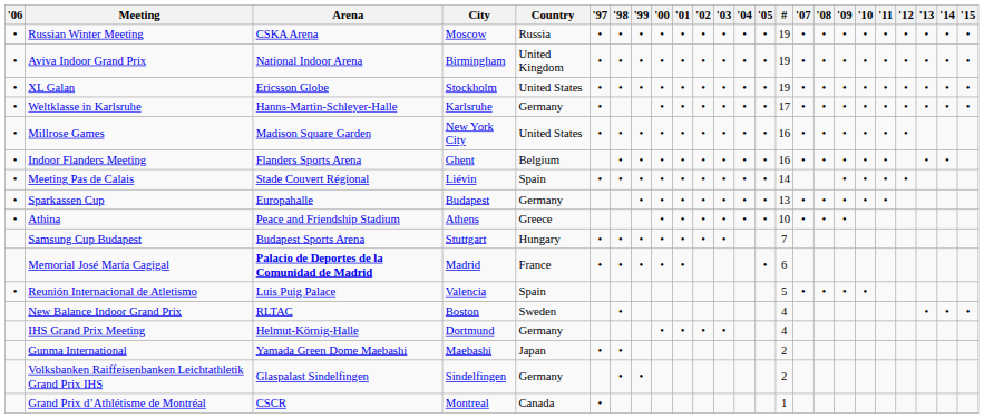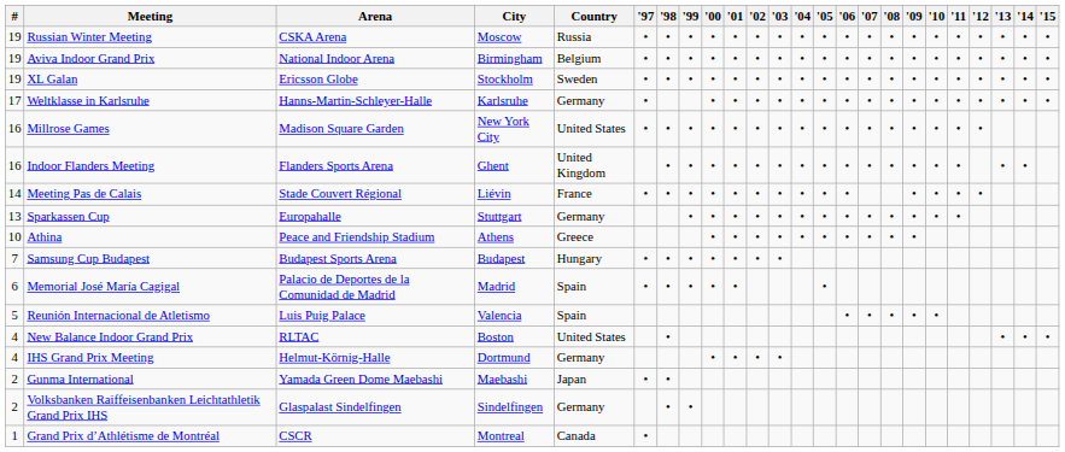 <table class="wikitable sortable" style="text-align:center; float:center; font-size:95%">
 <tr>
-<th class=unsortable>'06</th>
+<th>#</th>
 <th>Meeting</th>
 <th>Arena</th>
 <th>City</th>
 <th>Country</th>
 <th class=unsortable>'97</th>
 <th class=unsortable>'98</th>
 <th class=unsortable>'99</th>
 <th class=unsortable>'00</th>
 <th class=unsortable>'01</th>
 <th class=unsortable>'02</th>
 <th class=unsortable>'03</th>
 <th class=unsortable>'04</th>
 <th class=unsortable>'05</th>
-<th>#</th>
+<th class=unsortable>'06</th>
 <th class=unsortable>'07</th>
 <th class=unsortable>'08</th>
 <th class=unsortable>'09</th>
 <th class=unsortable>'10</th>
 <th class=unsortable>'11</th>
 <th class=unsortable>'12</th>
 <th class=unsortable>'13</th>
 <th class=unsortable>'14</th>
 <th class=unsortable>'15</th>
 </tr>
 <tr>
-<td>•</td>
+<td>19</td>
 <td align=left><a href='#'>Russian Winter Meeting</a></td>
 <td align=left><a href='#'>CSKA Arena</a></td>
 <td align=left><a href='#'>Moscow</a></td>
 <td align=left>Russia</td>
 <td>•</td>
 <td>•</td>
 <td>•</td>
 <td>•</td>
 <td>•</td>
 <td>•</td>
 <td>•</td>
 <td>•</td>
 <td>•</td>
-<td>19</td>
+<td>•</td>
 <td>•</td>
 <td>•</td>
 <td>•</td>
 <td>•</td>
 <td>•</td>
 <td>•</td>
 <td>•</td>
 <td>•</td>
 <td>•</td>
 </tr>
 <tr>
-<td>•</td>
+<td>19</td>
 <td align=left><a href='#'>Aviva Indoor Grand Prix</a></td>
 <td align=left><a href='#'>National Indoor Arena</a></td>
 <td align=left><a href='#'>Birmingham</a></td>
-<td align=left>United Kingdom</td>
+<td align=left>Belgium</td>
 <td>•</td>
 <td>•</td>
 <td>•</td>
 <td>•</td>
 <td>•</td>
 <td>•</td>
 <td>•</td>
 <td>•</td>
 <td>•</td>
-<td>19</td>
+<td>•</td>
 <td>•</td>
 <td>•</td>
 <td>•</td>
 <td>•</td>
 <td>•</td>
 <td>•</td>
 <td>•</td>
 <td>•</td>
 <td>•</td>
 </tr>
 <tr>
-<td>•</td>
+<td>19</td>
 <td align=left><a href='#'>XL Galan</a></td>
 <td align=left><a href='#'>Ericsson Globe</a></td>
 <td align=left><a href='#'>Stockholm</a></td>
-<td align=left>United States</td>
+<td align=left>Sweden</td>
 <td>•</td>
 <td>•</td>
 <td>•</td>
 <td>•</td>
 <td>•</td>
 <td>•</td>
 <td>•</td>
 <td>•</td>
 <td>•</td>
-<td>19</td>
+<td>•</td>
 <td>•</td>
 <td>•</td>
 <td>•</td>
 <td>•</td>
 <td>•</td>
 <td>•</td>
 <td>•</td>
 <td>•</td>
 <td>•</td>
 </tr>
 <tr>
-<td>•</td>
+<td>17</td>
 <td align=left><a href='#'>Weltklasse in Karlsruhe</a></td>
 <td align=left><a href='#'>Hanns-Martin-Schleyer-Halle</a></td>
 <td align=left><a href='#'>Karlsruhe</a></td>
 <td align=left>Germany</td>
 <td>•</td>
 <td></td>
 <td></td>
 <td>•</td>
 <td>•</td>
 <td>•</td>
 <td>•</td>
 <td>•</td>
 <td>•</td>
-<td>17</td>
+<td>•</td>
 <td>•</td>
 <td>•</td>
 <td>•</td>
 <td>•</td>
 <td>•</td>
 <td>•</td>
 <td>•</td>
 <td>•</td>
 <td>•</td>
 </tr>
 <tr>
-<td>•</td>
+<td>16</td>
 <td align=left><a href='#'>Millrose Games</a></td>
 <td align=left><a href='#'>Madison Square Garden</a></td>
 <td align=left><a href='#'>New York City</a></td>
 <td align=left>United States</td>
 <td>•</td>
 <td>•</td>
 <td>•</td>
 <td>•</td>
 <td>•</td>
 <td>•</td>
 <td>•</td>
 <td>•</td>
 <td>•</td>
-<td>16</td>
+<td>•</td>
 <td>•</td>
 <td>•</td>
 <td>•</td>
 <td>•</td>
 <td>•</td>
 <td>•</td>
 <td></td>
 <td></td>
 <td></td>
 </tr>
 <tr>
-<td>•</td>
+<td>16</td>
 <td align=left><a href='#'>Indoor Flanders Meeting</a></td>
 <td align=left><a href='#'>Flanders Sports Arena</a></td>
 <td align=left><a href='#'>Ghent</a></td>
-<td align=left>Belgium</td>
+<td align=left>United Kingdom</td>
 <td></td>
 <td>•</td>
 <td>•</td>
 <td>•</td>
 <td>•</td>
 <td>•</td>
 <td>•</td>
 <td>•</td>
 <td>•</td>
-<td>16</td>
+<td>•</td>
 <td>•</td>
 <td>•</td>
 <td>•</td>
 <td>•</td>
 <td>•</td>
 <td></td>
 <td>•</td>
 <td>•</td>
 <td></td>
 </tr>
 <tr>
-<td>•</td>
+<td>14</td>
 <td align=left><a href='#'>Meeting Pas de Calais</a></td>
 <td align=left><a href='#'>Stade Couvert Régional</a></td>
 <td align=left><a href='#'>Liévin</a></td>
-<td align=left>Spain</td>
+<td align=left>France</td>
 <td>•</td>
 <td>•</td>
 <td>•</td>
 <td>•</td>
 <td>•</td>
 <td>•</td>
 <td>•</td>
 <td>•</td>
 <td>•</td>
-<td>14</td>
+<td>•</td>
 <td></td>
 <td></td>
 <td>•</td>
 <td>•</td>
 <td>•</td>
 <td>•</td>
 <td></td>
 <td></td>
 <td></td>
 </tr>
 <tr>
-<td>•</td>
+<td>13</td>
 <td align=left><a href='#'>Sparkassen Cup</a></td>
 <td align=left><a href='#'>Europahalle</a></td>
-<td align=left><a href='#'>Budapest</a></td>
+<td align=left><a href='#'>Stuttgart</a></td>
 <td align=left>Germany</td>
 <td></td>
 <td></td>
 <td>•</td>
 <td>•</td>
 <td>•</td>
 <td>•</td>
 <td>•</td>
 <td>•</td>
 <td>•</td>
-<td>13</td>
+<td>•</td>
 <td>•</td>
 <td>•</td>
 <td>•</td>
 <td>•</td>
 <td>•</td>
 <td></td>
 <td></td>
 <td></td>
 <td></td>
 </tr>
 <tr>
-<td>•</td>
+<td>10</td>
 <td align=left><a href='#'>Athina</a></td>
 <td align=left><a href='#'>Peace and Friendship Stadium</a></td>
 <td align=left><a href='#'>Athens</a></td>
 <td align=left>Greece</td>
 <td></td>
 <td></td>
 <td></td>
 <td>•</td>
 <td>•</td>
 <td>•</td>
 <td>•</td>
 <td>•</td>
 <td>•</td>
-<td>10</td>
+<td>•</td>
 <td>•</td>
 <td>•</td>
 <td>•</td>
 <td></td>
 <td></td>
 <td></td>
 <td></td>
 <td></td>
 <td></td>
 </tr>
 <tr>
-<td></td>
+<td>7</td>
 <td align=left><a href='#'>Samsung Cup Budapest</a></td>
 <td align=left><a href='#'>Budapest Sports Arena</a></td>
-<td align=left><a href='#'>Stuttgart</a></td>
+<td align=left><a href='#'>Budapest</a></td>
 <td align=left>Hungary</td>
 <td>•</td>
 <td>•</td>
 <td>•</td>
 <td>•</td>
 <td>•</td>
 <td>•</td>
 <td>•</td>
 <td></td>
 <td></td>
-<td>7</td>
+<td></td>
 <td></td>
 <td></td>
 <td></td>
 <td></td>
 <td></td>
 <td></td>
 <td></td>
 <td></td>
 <td></td>
 </tr>
 <tr>
-<td></td>
+<td>6</td>
 <td align=left><a href='#'>Memorial José María Cagigal</a></td>
-<td align=left><strong><a href='#'>Palacio de Deportes de la Comunidad de Madrid</a></strong></td>
+<td align=left><a href='#'>Palacio de Deportes de la Comunidad de Madrid</a></td>
 <td align=left><a href='#'>Madrid</a></td>
-<td align=left>France</td>
+<td align=left>Spain</td>
 <td>•</td>
 <td>•</td>
 <td>•</td>
 <td>•</td>
 <td>•</td>
 <td></td>
 <td></td>
 <td></td>
 <td>•</td>
-<td>6</td>
+<td></td>
 <td></td>
 <td></td>
 <td></td>
 <td></td>
 <td></td>
 <td></td>
 <td></td>
 <td></td>
 <td></td>
 </tr>
 <tr>
-<td>•</td>
+<td>5</td>
 <td align=left><a href='#'>Reunión Internacional de Atletismo</a></td>
 <td align=left><a href='#'>Luis Puig Palace</a></td>
 <td align=left><a href='#'>Valencia</a></td>
 <td align=left>Spain</td>
 <td></td>
 <td></td>
 <td></td>
 <td></td>
 <td></td>
 <td></td>
 <td></td>
 <td></td>
 <td></td>
-<td>5</td>
+<td>•</td>
 <td>•</td>
 <td>•</td>
 <td>•</td>
 <td>•</td>
 <td></td>
 <td></td>
 <td></td>
 <td></td>
 <td></td>
 </tr>
 <tr>
-<td></td>
+<td>4</td>
 <td align=left><a href='#'>New Balance Indoor Grand Prix</a></td>
 <td align=left><a href='#'>RLTAC</a></td>
 <td align=left><a href='#'>Boston</a></td>
-<td align=left>Sweden</td>
+<td align=left>United States</td>
 <td></td>
 <td>•</td>
 <td></td>
 <td></td>
 <td></td>
 <td></td>
 <td></td>
 <td></td>
 <td></td>
-<td>4</td>
+<td></td>
 <td></td>
 <td></td>
 <td></td>
 <td></td>
 <td></td>
 <td></td>
 <td>•</td>
 <td>•</td>
 <td>•</td>
 </tr>
 <tr>
-<td></td>
+<td>4</td>
 <td align=left><a href='#'>IHS Grand Prix Meeting</a></td>
 <td align=left><a href='#'>Helmut-Körnig-Halle</a></td>
 <td align=left><a href='#'>Dortmund</a></td>
 <td align=left>Germany</td>
 <td></td>
 <td></td>
 <td></td>
 <td>•</td>
 <td>•</td>
 <td>•</td>
 <td>•</td>
 <td></td>
 <td></td>
-<td>4</td>
+<td></td>
 <td></td>
 <td></td>
 <td></td>
 <td></td>
 <td></td>
 <td></td>
 <td></td>
 <td></td>
 <td></td>
 </tr>
 <tr>
-<td></td>
+<td>2</td>
 <td align=left><a href='#'>Gunma International</a></td>
 <td align=left><a href='#'>Yamada Green Dome Maebashi</a></td>
 <td align=left><a href='#'>Maebashi</a></td>
 <td align=left>Japan</td>
 <td>•</td>
 <td>•</td>
 <td></td>
 <td></td>
 <td></td>
 <td></td>
 <td></td>
 <td></td>
 <td></td>
-<td>2</td>
+<td></td>
 <td></td>
 <td></td>
 <td></td>
 <td></td>
 <td></td>
 <td></td>
 <td></td>
 <td></td>
 <td></td>
 </tr>
 <tr>
-<td></td>
+<td>2</td>
 <td align=left><a href='#'>Volksbanken Raiffeisenbanken Leichtathletik Grand Prix IHS</a></td>
 <td align=left><a href='#'>Glaspalast Sindelfingen</a></td>
 <td align=left><a href='#'>Sindelfingen</a></td>
 <td align=left>Germany</td>
 <td></td>
 <td>•</td>
 <td>•</td>
 <td></td>
 <td></td>
 <td></td>
 <td></td>
 <td></td>
 <td></td>
-<td>2</td>
+<td></td>
 <td></td>
 <td></td>
 <td></td>
 <td></td>
 <td></td>
 <td></td>
 <td></td>
 <td></td>
 <td></td>
 </tr>
 <tr>
-<td></td>
+<td>1</td>
 <td align=left><a href='#'>Grand Prix d’Athlétisme de Montréal</a></td>
 <td align=left><a href='#'>CSCR</a></td>
 <td align=left><a href='#'>Montreal</a></td>
 <td align=left>Canada</td>
 <td>•</td>
 <td></td>
 <td></td>
 <td></td>
 <td></td>
 <td></td>
 <td></td>
 <td></td>
 <td></td>
-<td>1</td>
+<td></td>
 <td></td>
 <td></td>
 <td></td>
 <td></td>
 <td></td>
 <td></td>
 <td></td>
 <td></td>
 <td></td>
 </tr>
 </table>
